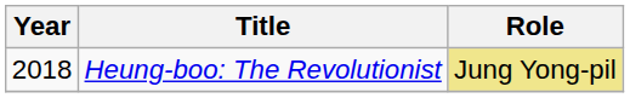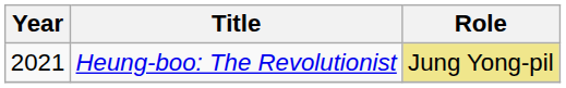 <table class="wikitable">
 <tr>
 <th>Year</th>
 <th>Title</th>
 <th>Role</th>
 </tr>
 <tr>
-<td style="text-align:center;">2018</td>
+<td style="text-align:center;">2021</td>
 <td><em><a href='#'>Heung-boo: The Revolutionist</a></em></td>
 <td style="background: khaki;">Jung Yong-pil</td>
 </tr>
 <tr>
 </tr>
 </table>
